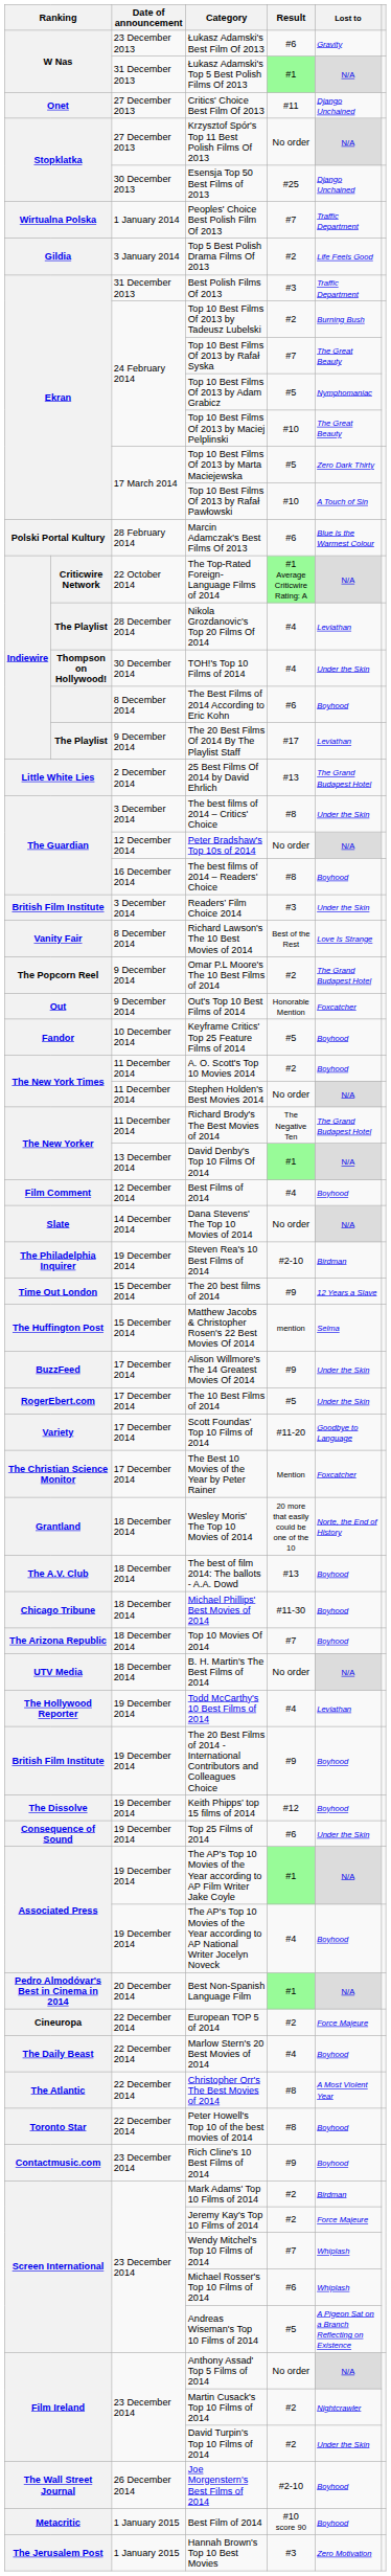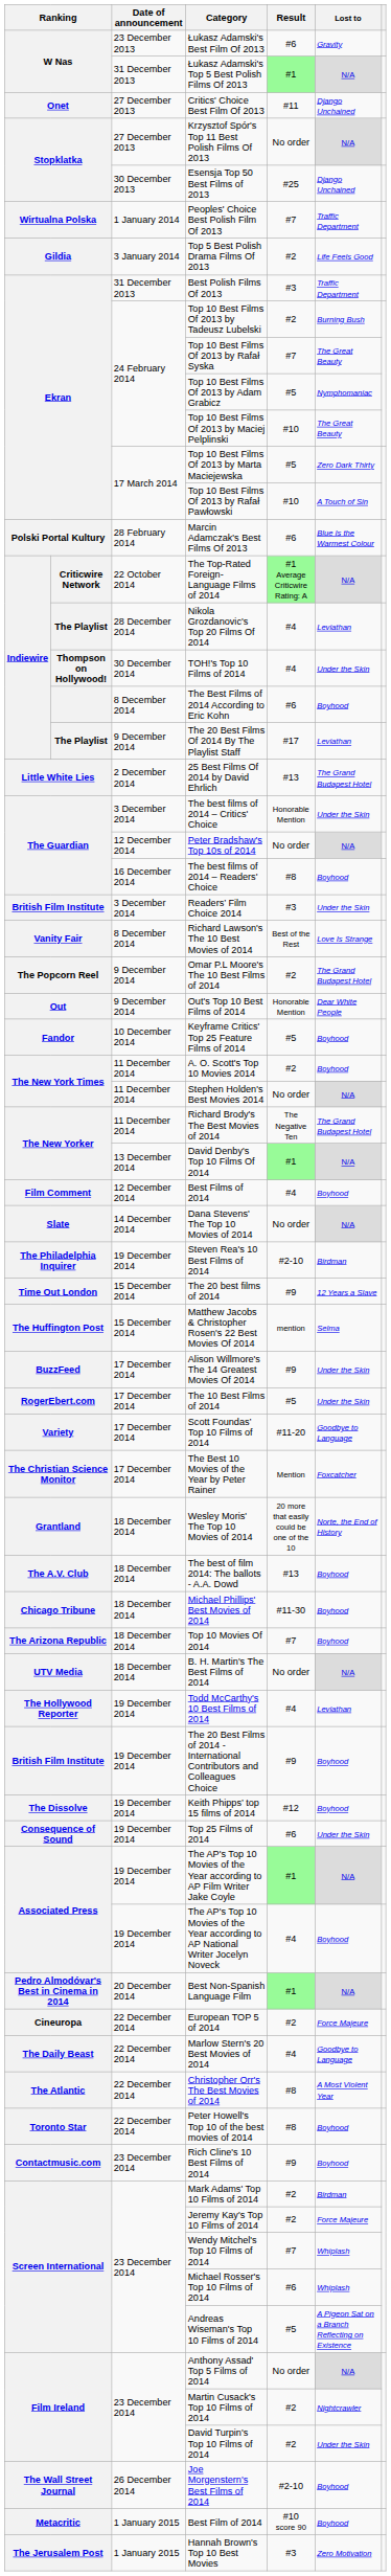 <table class="wikitable plainrowheaders sortable" style="font-size: 95%;">
 <tr>
 <th scope="col" colspan="2">Ranking</th>
 <th scope="col">Date of announcement</th>
 <th scope="col">Category</th>
 <th scope="col">Result</th>
 <th scope="col"><small>Lost to</small></th>
 <th scope="col" class="unsortable"></th>
 </tr>
 <tr>
 <th scope="row" colspan="2" rowspan="2">W Nas</th>
 <td scope="row">23 December 2013</td>
 <td>Łukasz Adamski's Best Film Of 2013</td>
 <td style="text-align:center;">#6</td>
 <td><small><em><a href='#'>Gravity</a></em></small></td>
 <td style="text-align:center;"></td>
 </tr>
 <tr>
 <td scope="row">31 December 2013</td>
 <td>Łukasz Adamski's Top 5 Best Polish Films Of 2013</td>
 <td style="background:#98fb98; text-align:center;">#1</td>
 <td style="background:#dcdcdc; text-align:center;"><small><a href='#'>N/A</a></small></td>
 <td style="text-align:center;"></td>
 </tr>
 <tr>
 <th scope="row" colspan="2"><a href='#'>Onet</a></th>
 <td scope="row">27 December 2013</td>
 <td>Critics' Choice Best Film Of 2013</td>
 <td style="text-align:center;">#11</td>
 <td><small><em><a href='#'>Django Unchained</a></em></small></td>
 <td style="text-align:center;"></td>
 </tr>
 <tr>
 <th scope="row" colspan="2" rowspan="2"><a href='#'>Stopklatka</a></th>
 <td scope="row">27 December 2013</td>
 <td>Krzysztof Spór's Top 11 Best Polish Films Of 2013</td>
 <td style="text-align:center;">No order</td>
 <td style="background:#dcdcdc; text-align:center;"><small><a href='#'>N/A</a></small></td>
 <td style="text-align:center;"></td>
 </tr>
 <tr>
 <td scope="row">30 December 2013</td>
 <td>Esensja Top 50 Best Films of 2013</td>
 <td style="text-align:center;">#25</td>
 <td><small><em><a href='#'>Django Unchained</a></em></small></td>
 <td style="text-align:center;"></td>
 </tr>
 <tr>
 <th scope="row" colspan="2"><a href='#'>Wirtualna Polska</a></th>
 <td scope="row">1 January 2014</td>
 <td>Peoples' Choice Best Polish Film Of 2013</td>
 <td style="text-align:center;">#7</td>
 <td><small><em><a href='#'>Traffic Department</a></em></small></td>
 <td style="text-align:center;"></td>
 </tr>
 <tr>
 <th scope="row" colspan="2"><a href='#'>Gildia</a></th>
 <td scope="row">3 January 2014</td>
 <td>Top 5 Best Polish Drama Films Of 2013</td>
 <td style="text-align:center;">#2</td>
 <td><small><em><a href='#'>Life Feels Good</a></em></small></td>
 <td style="text-align:center;"></td>
 </tr>
 <tr>
 <th scope="row" colspan="2" rowspan="7"><a href='#'>Ekran</a></th>
 <td scope="row">31 December 2013</td>
 <td>Best Polish Films Of 2013</td>
 <td style="text-align:center;">#3</td>
 <td><small><em><a href='#'>Traffic Department</a></em></small></td>
 <td style="text-align:center;"></td>
 </tr>
 <tr>
 <td scope="row" rowspan="4">24 February 2014</td>
 <td>Top 10 Best Films Of 2013 by Tadeusz Lubelski</td>
 <td style="text-align:center;">#2</td>
 <td><small><em><a href='#'>Burning Bush</a></em></small></td>
 <td style="text-align:center;" rowspan="4"></td>
 </tr>
 <tr>
 <td>Top 10 Best Films Of 2013 by Rafał Syska</td>
 <td style="text-align:center;">#7</td>
 <td><small><em><a href='#'>The Great Beauty</a></em></small></td>
 </tr>
 <tr>
 <td>Top 10 Best Films Of 2013 by Adam Grabicz</td>
 <td style="text-align:center;">#5</td>
 <td><small><em><a href='#'>Nymphomaniac</a></em></small></td>
 </tr>
 <tr>
 <td>Top 10 Best Films Of 2013 by Maciej Pelplinski</td>
 <td style="text-align:center;">#10</td>
 <td><small><em><a href='#'>The Great Beauty</a></em></small></td>
 </tr>
 <tr>
 <td scope="row" rowspan="2">17 March 2014</td>
 <td>Top 10 Best Films Of 2013 by Marta Maciejewska</td>
 <td style="text-align:center;">#5</td>
 <td><small><em><a href='#'>Zero Dark Thirty</a></em></small></td>
 <td style="text-align:center;" rowspan="2"></td>
 </tr>
 <tr>
 <td>Top 10 Best Films Of 2013 by Rafał Pawłowski</td>
 <td style="text-align:center;">#10</td>
 <td><small><em><a href='#'>A Touch of Sin</a></em></small></td>
 </tr>
 <tr>
 <th scope="row" colspan="2">Polski Portal Kultury</th>
 <td scope="row">28 February 2014</td>
 <td>Marcin Adamczak's Best Films Of 2013</td>
 <td style="text-align:center;">#6</td>
 <td><small><em><a href='#'>Blue Is the Warmest Colour</a></em></small></td>
 <td style="text-align:center;"></td>
 </tr>
 <tr>
 <th scope="row" rowspan="5"><a href='#'>Indiewire</a></th>
 <th scope="row">Criticwire Network</th>
 <td scope="row">22 October 2014</td>
 <td>The Top-Rated Foreign-Language Films of 2014</td>
 <td style="background:#98fb98; text-align:center;">#1 <br><small>Average Criticwire Rating: A</small></td>
 <td style="background:#dcdcdc; text-align:center;"><small><a href='#'>N/A</a></small></td>
 <td style="text-align:center;"></td>
 </tr>
 <tr>
 <th scope="row">The Playlist</th>
 <td scope="row">28 December 2014</td>
 <td>Nikola Grozdanovic's Top 20 Films Of 2014</td>
 <td style="text-align:center;">#4</td>
 <td><small><em><a href='#'>Leviathan</a></em></small></td>
 <td style="text-align:center;"></td>
 </tr>
 <tr>
 <th scope="row">Thompson on Hollywood!</th>
 <td scope="row">30 December 2014</td>
 <td>TOH!'s Top 10 Films of 2014</td>
 <td style="text-align:center;">#4</td>
 <td><small><em><a href='#'>Under the Skin</a></em></small></td>
 <td style="text-align:center;"></td>
 </tr>
 <tr>
 <th scope="row"></th>
 <td scope="row">8 December 2014</td>
 <td>The Best Films of 2014 According to Eric Kohn</td>
 <td style="text-align:center;">#6</td>
 <td><small><em><a href='#'>Boyhood</a></em></small></td>
 <td style="text-align:center;"></td>
 </tr>
 <tr>
 <th scope="row">The Playlist</th>
 <td scope="row">9 December 2014</td>
 <td>The 20 Best Films Of 2014 By The Playlist Staff</td>
 <td style="text-align:center;">#17</td>
 <td><small><em><a href='#'>Leviathan</a></em></small></td>
 <td style="text-align:center;"></td>
 </tr>
 <tr>
 <th scope="row" colspan="2"><a href='#'>Little White Lies</a></th>
 <td scope="row">2 December 2014</td>
 <td>25 Best Films Of 2014 by David Ehrlich</td>
 <td style="text-align:center;">#13</td>
 <td><small><em><a href='#'>The Grand Budapest Hotel</a></em></small></td>
 <td style="text-align:center;"></td>
 </tr>
 <tr>
 <th scope="row" colspan="2" rowspan="3"><a href='#'>The Guardian</a></th>
 <td scope="row">3 December 2014</td>
 <td>The best films of 2014 – Critics' Choice</td>
-<td style="text-align:center;">#8</td>
+<td style="text-align:center;"><small>Honorable Mention</small></td>
 <td><small><em><a href='#'>Under the Skin</a></em></small></td>
 <td style="text-align:center;"></td>
 </tr>
 <tr>
 <td scope="row">12 December 2014</td>
 <td><a href='#'>Peter Bradshaw's Top 10s of 2014</a></td>
 <td style="text-align:center;">No order</td>
 <td style="background:#dcdcdc; text-align:center;"><small><a href='#'>N/A</a></small></td>
 <td style="text-align:center;"></td>
 </tr>
 <tr>
 <td scope="row">16 December 2014</td>
 <td>The best films of 2014 – Readers' Choice</td>
 <td style="text-align:center;">#8</td>
 <td><small><em><a href='#'>Boyhood</a></em></small></td>
 <td style="text-align:center;"></td>
 </tr>
 <tr>
 <th scope="row" colspan="2"><a href='#'>British Film Institute</a></th>
 <td scope="row">3 December 2014</td>
 <td>Readers’ Film Choice 2014</td>
 <td style="text-align:center;">#3</td>
 <td><small><em><a href='#'>Under the Skin</a></em></small></td>
 <td style="text-align:center;"></td>
 </tr>
 <tr>
 <th scope="row" colspan="2"><a href='#'>Vanity Fair</a></th>
 <td scope="row">8 December 2014</td>
 <td>Richard Lawson's The 10 Best Movies of 2014</td>
 <td style="text-align:center;"><small>Best of the Rest</small></td>
 <td><small><em><a href='#'>Love Is Strange</a></em></small></td>
 <td style="text-align:center;"></td>
 </tr>
 <tr>
 <th scope="row" colspan="2">The Popcorn Reel</th>
 <td scope="row">9 December 2014</td>
 <td>Omar P.L Moore's The 10 Best Films of 2014</td>
 <td style="text-align:center;">#2</td>
 <td><small><em><a href='#'>The Grand Budapest Hotel</a></em></small></td>
 <td style="text-align:center;"></td>
 </tr>
 <tr>
 <th scope="row" colspan="2"><a href='#'>Out</a></th>
 <td scope="row">9 December 2014</td>
 <td>Out's Top 10 Best Films of 2014</td>
 <td style="text-align:center;"><small>Honorable Mention</small></td>
-<td><small><em><a href='#'>Foxcatcher</a></em></small></td>
+<td><small><em><a href='#'>Dear White People</a></em></small></td>
 <td style="text-align:center;"></td>
 </tr>
 <tr>
 <th scope="row" colspan="2"><a href='#'>Fandor</a></th>
 <td scope="row">10 December 2014</td>
 <td>Keyframe Critics' Top 25 Feature Films of 2014</td>
 <td style="text-align:center;">#5</td>
 <td><small><em><a href='#'>Boyhood</a></em></small></td>
 <td style="text-align:center;"></td>
 </tr>
 <tr>
 <th scope="row" colspan="2" rowspan="2"><a href='#'>The New York Times</a></th>
 <td scope="row">11 December 2014</td>
 <td>A. O. Scott's Top 10 Movies 2014</td>
 <td style="text-align:center;">#2</td>
 <td><small><em><a href='#'>Boyhood</a></em></small></td>
 <td style="text-align:center;"></td>
 </tr>
 <tr>
 <td scope="row">11 December 2014</td>
 <td>Stephen Holden's Best Movies 2014</td>
 <td style="text-align:center;">No order</td>
 <td style="background:#dcdcdc; text-align:center;"><small><a href='#'>N/A</a></small></td>
 <td style="text-align:center;"></td>
 </tr>
 <tr>
 <th scope="row" colspan="2" rowspan="2"><a href='#'>The New Yorker</a></th>
 <td scope="row">11 December 2014</td>
 <td>Richard Brody's The Best Movies of 2014</td>
 <td style="text-align:center;"><small>The Negative Ten</small></td>
 <td><small><em><a href='#'>The Grand Budapest Hotel</a></em></small></td>
 <td style="text-align:center;"></td>
 </tr>
 <tr>
 <td scope="row">13 December 2014</td>
 <td>David Denby's Top 10 Films Of 2014</td>
 <td style="background:#98fb98; text-align:center;">#1</td>
 <td style="background:#dcdcdc; text-align:center;"><small><a href='#'>N/A</a></small></td>
 <td style="text-align:center;"></td>
 </tr>
 <tr>
 <th scope="row" colspan="2"><a href='#'>Film Comment</a></th>
 <td scope="row">12 December 2014</td>
 <td>Best Films of 2014</td>
 <td style="text-align:center;">#4</td>
 <td><small><em><a href='#'>Boyhood</a></em></small></td>
 <td style="text-align:center;"></td>
 </tr>
 <tr>
 <th scope="row" colspan="2"><a href='#'>Slate</a></th>
 <td scope="row">14 December 2014</td>
 <td>Dana Stevens' The Top 10 Movies of 2014</td>
 <td style="text-align:center;">No order</td>
 <td style="background:#dcdcdc; text-align:center;"><small><a href='#'>N/A</a></small></td>
 <td style="text-align:center;"></td>
 </tr>
 <tr>
 <th scope="row" colspan="2"><a href='#'>The Philadelphia Inquirer</a></th>
 <td scope="row">19 December 2014</td>
 <td>Steven Rea's 10 Best Films of 2014</td>
 <td style="text-align:center;">#2-10</td>
 <td><small><em><a href='#'>Birdman</a></em></small></td>
 <td style="text-align:center;"></td>
 </tr>
 <tr>
 <th scope="row" colspan="2"><a href='#'>Time Out London</a></th>
 <td scope="row">15 December 2014</td>
 <td>The 20 best films of 2014</td>
 <td style="text-align:center;">#9</td>
 <td><small><em><a href='#'>12 Years a Slave</a></em></small></td>
 <td style="text-align:center;"></td>
 </tr>
 <tr>
 <th scope="row" colspan="2"><a href='#'>The Huffington Post</a></th>
 <td scope="row">15 December 2014</td>
 <td>Matthew Jacobs & Christopher Rosen's 22 Best Movies Of 2014</td>
 <td style="text-align:center;"><small>mention</small></td>
 <td><small><em><a href='#'>Selma</a></em></small></td>
 <td style="text-align:center;"></td>
 </tr>
 <tr>
 <th scope="row" colspan="2"><a href='#'>BuzzFeed</a></th>
 <td scope="row">17 December 2014</td>
 <td>Alison Willmore's The 14 Greatest Movies Of 2014</td>
 <td style="text-align:center;">#9</td>
 <td><small><em><a href='#'>Under the Skin</a></em></small></td>
 <td style="text-align:center;"></td>
 </tr>
 <tr>
 <th scope="row" colspan="2"><a href='#'>RogerEbert.com</a></th>
 <td scope="row">17 December 2014</td>
 <td>The 10 Best Films of 2014</td>
 <td style="text-align:center;">#5</td>
 <td><small><em><a href='#'>Under the Skin</a></em></small></td>
 <td style="text-align:center;"></td>
 </tr>
 <tr>
 <th scope="row" colspan="2"><a href='#'>Variety</a></th>
 <td scope="row">17 December 2014</td>
 <td>Scott Foundas’ Top 10 Films of 2014</td>
 <td style="text-align:center;">#11-20</td>
 <td><small><em><a href='#'>Goodbye to Language</a></em></small></td>
 <td style="text-align:center;"></td>
 </tr>
 <tr>
 <th scope="row" colspan="2"><a href='#'>The Christian Science Monitor</a></th>
 <td scope="row">17 December 2014</td>
 <td>The Best 10 Movies of the Year by Peter Rainer</td>
 <td style="text-align:center;"><small>Mention</small></td>
 <td><small><em><a href='#'>Foxcatcher</a></em></small></td>
 <td style="text-align:center;"></td>
 </tr>
 <tr>
 <th scope="row" colspan="2"><a href='#'>Grantland</a></th>
 <td scope="row">18 December 2014</td>
 <td>Wesley Moris' The Top 10 Movies of 2014</td>
 <td style="text-align:center;"><small>20 more that easily could be one of the 10</small></td>
 <td><small><em><a href='#'>Norte, the End of History</a></em></small></td>
 <td style="text-align:center;"></td>
 </tr>
 <tr>
 <th scope="row" colspan="2"><a href='#'>The A.V. Club</a></th>
 <td scope="row">18 December 2014</td>
 <td>The best of film 2014: The ballots - A.A. Dowd</td>
 <td style="text-align:center;">#13</td>
 <td><small><em><a href='#'>Boyhood</a></em></small></td>
 <td style="text-align:center;"></td>
 </tr>
 <tr>
 <th scope="row" colspan="2"><a href='#'>Chicago Tribune</a></th>
 <td scope="row">18 December 2014</td>
 <td><a href='#'>Michael Phillips' Best Movies of 2014</a></td>
 <td style="text-align:center;">#11-30</td>
 <td><small><em><a href='#'>Boyhood</a></em></small></td>
 <td style="text-align:center;"></td>
 </tr>
 <tr>
 <th scope="row" colspan="2"><a href='#'>The Arizona Republic</a></th>
 <td scope="row">18 December 2014</td>
 <td>Top 10 Movies Of 2014</td>
 <td style="text-align:center;">#7</td>
 <td><small><em><a href='#'>Boyhood</a></em></small></td>
 <td style="text-align:center;"></td>
 </tr>
 <tr>
 <th scope="row" colspan="2"><a href='#'>UTV Media</a></th>
 <td scope="row">18 December 2014</td>
 <td>B. H. Martin's The Best Films of 2014</td>
 <td style="text-align:center;">No order</td>
 <td style="background:#dcdcdc; text-align:center;"><small><a href='#'>N/A</a></small></td>
 <td style="text-align:center;"></td>
 </tr>
 <tr>
 <th scope="row" colspan="2"><a href='#'>The Hollywood Reporter</a></th>
 <td scope="row">19 December 2014</td>
 <td><a href='#'>Todd McCarthy's 10 Best Films of 2014</a></td>
 <td style="text-align:center;">#4</td>
 <td><small><em><a href='#'>Leviathan</a></em></small></td>
 <td style="text-align:center;"></td>
 </tr>
 <tr>
 <th scope="row" colspan="2"><a href='#'>British Film Institute</a></th>
 <td scope="row">19 December 2014</td>
 <td>The 20 Best Films of 2014 - International Contributors and Colleagues Choice</td>
 <td style="text-align:center;">#9</td>
 <td><small><em><a href='#'>Boyhood</a></em></small></td>
 <td style="text-align:center;"></td>
 </tr>
 <tr>
 <th scope="row" colspan="2"><a href='#'>The Dissolve</a></th>
 <td scope="row">19 December 2014</td>
 <td>Keith Phipps’ top 15 films of 2014</td>
 <td style="text-align:center;">#12</td>
 <td><small><em><a href='#'>Boyhood</a></em></small></td>
 <td style="text-align:center;"></td>
 </tr>
 <tr>
 <th scope="row" colspan="2"><a href='#'>Consequence of Sound</a></th>
 <td scope="row">19 December 2014</td>
 <td>Top 25 Films of 2014</td>
 <td style="text-align:center;">#6</td>
 <td><small><em><a href='#'>Under the Skin</a></em></small></td>
 <td style="text-align:center;"></td>
 </tr>
 <tr>
 <th scope="row" colspan="2" rowspan="2"><a href='#'>Associated Press</a></th>
 <td scope="row">19 December 2014</td>
 <td>The AP's Top 10 Movies of the Year according to AP Film Writer Jake Coyle</td>
 <td style="background:#98fb98; text-align:center;">#1</td>
 <td style="background:#dcdcdc; text-align:center;"><small><a href='#'>N/A</a></small></td>
 <td style="text-align:center;"></td>
 </tr>
 <tr>
 <td scope="row">19 December 2014</td>
 <td>The AP's Top 10 Movies of the Year according to AP National Writer Jocelyn Noveck</td>
 <td style="text-align:center;">#4</td>
 <td><small><em><a href='#'>Boyhood</a></em></small></td>
 <td style="text-align:center;"></td>
 </tr>
 <tr>
 <th scope="row" colspan="2"><a href='#'>Pedro Almodóvar's Best in Cinema in 2014</a></th>
 <td scope="row">20 December 2014</td>
 <td>Best Non-Spanish Language Film</td>
 <td style="background:#98fb98; text-align:center;">#1</td>
 <td style="background:#dcdcdc; text-align:center;"><small><a href='#'>N/A</a></small></td>
 <td style="text-align:center;"></td>
 </tr>
 <tr>
 <th scope="row" colspan="2">Cineuropa</th>
 <td scope="row">22 December 2014</td>
 <td>European TOP 5 of 2014</td>
 <td style="text-align:center;">#2</td>
 <td><small><em><a href='#'>Force Majeure</a></em></small></td>
 <td style="text-align:center;"></td>
 </tr>
 <tr>
 <th scope="row" colspan="2"><a href='#'>The Daily Beast</a></th>
 <td scope="row">22 December 2014</td>
 <td>Marlow Stern's 20 Best Movies of 2014</td>
 <td style="text-align:center;">#4</td>
-<td><small><em><a href='#'>Boyhood</a></em></small></td>
+<td><small><em><a href='#'>Goodbye to Language</a></em></small></td>
 <td style="text-align:center;"></td>
 </tr>
 <tr>
 <th scope="row" colspan="2"><a href='#'>The Atlantic</a></th>
 <td scope="row">22 December 2014</td>
 <td><a href='#'>Christopher Orr's The Best Movies of 2014</a></td>
 <td style="text-align:center;">#8</td>
 <td><small><em><a href='#'>A Most Violent Year</a></em></small></td>
 <td style="text-align:center;"></td>
 </tr>
 <tr>
 <th scope="row" colspan="2"><a href='#'>Toronto Star</a></th>
 <td scope="row">22 December 2014</td>
 <td>Peter Howell's Top 10 of the best movies of 2014</td>
 <td style="text-align:center;">#8</td>
 <td><small><em><a href='#'>Boyhood</a></em></small></td>
 <td style="text-align:center;"></td>
 </tr>
 <tr>
 <th scope="row" colspan="2"><a href='#'>Contactmusic.com</a></th>
 <td scope="row">23 December 2014</td>
 <td>Rich Cline's 10 Best Films of 2014</td>
 <td style="text-align:center;">#9</td>
 <td><small><em><a href='#'>Boyhood</a></em></small></td>
 <td style="text-align:center;"></td>
 </tr>
 <tr>
 <th scope="row" colspan="2" rowspan="5"><a href='#'>Screen International</a></th>
 <td scope="row" rowspan="5">23 December 2014</td>
 <td>Mark Adams' Top 10 Films of 2014</td>
 <td style="text-align:center;">#2</td>
 <td><small><em><a href='#'>Birdman</a></em></small></td>
 <td style="text-align:center;" rowspan="5"></td>
 </tr>
 <tr>
 <td>Jeremy Kay's Top 10 Films of 2014</td>
 <td style="text-align:center;">#2</td>
 <td><small><em><a href='#'>Force Majeure</a></em></small></td>
 </tr>
 <tr>
 <td>Wendy Mitchel's Top 10 Films of 2014</td>
 <td style="text-align:center;">#7</td>
 <td><small><em><a href='#'>Whiplash</a></em></small></td>
 </tr>
 <tr>
 <td>Michael Rosser's Top 10 Films of 2014</td>
 <td style="text-align:center;">#6</td>
 <td><small><em><a href='#'>Whiplash</a></em></small></td>
 </tr>
 <tr>
 <td>Andreas Wiseman's Top 10 Films of 2014</td>
 <td style="text-align:center;">#5</td>
 <td><small><em><a href='#'>A Pigeon Sat on a Branch Reflecting on Existence</a></em></small></td>
 </tr>
 <tr>
 <th scope="row" colspan="2" rowspan="3"><a href='#'>Film Ireland</a></th>
 <td scope="row" rowspan="3">23 December 2014</td>
 <td>Anthony Assad' Top 5 Films of 2014</td>
 <td style="text-align:center;">No order</td>
 <td style="background:#dcdcdc; text-align:center;"><small><a href='#'>N/A</a></small></td>
 <td style="text-align:center;" rowspan="3"></td>
 </tr>
 <tr>
 <td>Martin Cusack's Top 10 Films of 2014</td>
 <td style="text-align:center;">#2</td>
 <td><small><em><a href='#'>Nightcrawler</a></em></small></td>
 </tr>
 <tr>
 <td>David Turpin's Top 10 Films of 2014</td>
 <td style="text-align:center;">#2</td>
 <td><small><em><a href='#'>Under the Skin</a></em></small></td>
 </tr>
 <tr>
 <th scope="row" colspan="2"><a href='#'>The Wall Street Journal</a></th>
 <td scope="row">26 December 2014</td>
 <td><a href='#'>Joe Morgenstern's Best Films of 2014</a></td>
 <td style="text-align:center;">#2-10</td>
 <td><small><em><a href='#'>Boyhood</a></em></small></td>
 <td style="text-align:center;"></td>
 </tr>
 <tr>
 <th scope="row" colspan="2"><a href='#'>Metacritic</a></th>
 <td scope="row">1 January 2015</td>
 <td>Best Film of 2014</td>
 <td style="text-align:center;">#10 <br><small>score 90</small></td>
 <td><small><em><a href='#'>Boyhood</a></em></small></td>
 <td style="text-align:center;"></td>
 </tr>
 <tr>
 <th scope="row" colspan="2"><a href='#'>The Jerusalem Post</a></th>
 <td scope="row">1 January 2015</td>
 <td>Hannah Brown's Top 10 Best Movies</td>
 <td style="text-align:center;">#3</td>
 <td><small><em><a href='#'>Zero Motivation</a></em></small></td>
 <td style="text-align:center;"></td>
 </tr>
 </table>
